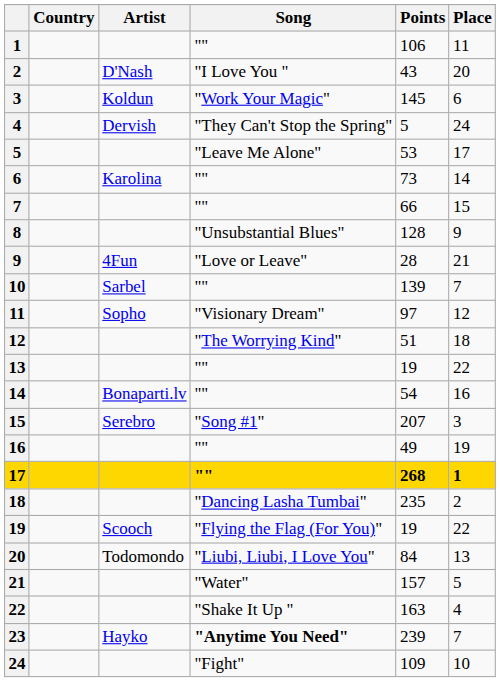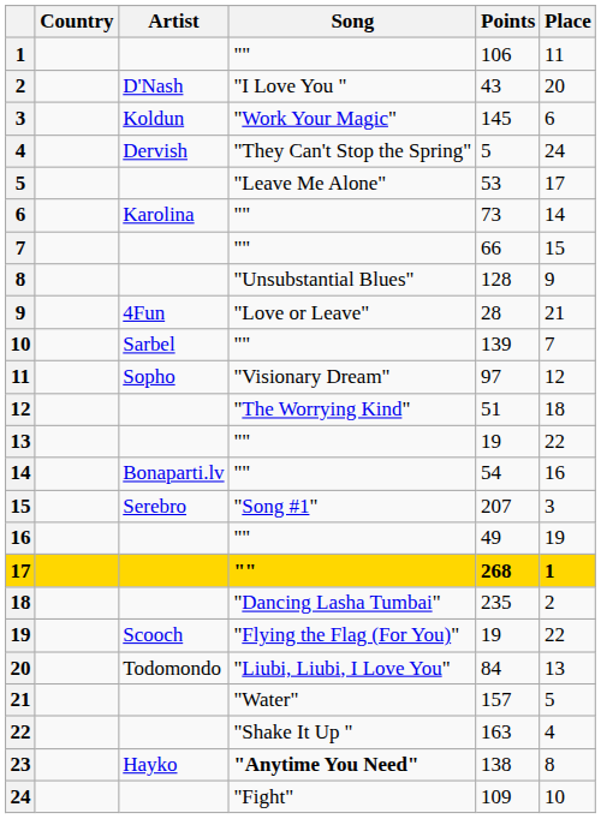 <table class="sortable wikitable plainrowheaders">
 <tr>
 </tr>
 <tr>
 <th scope="col"></th>
 <th scope="col">Country</th>
 <th scope="col">Artist</th>
 <th scope="col">Song</th>
 <th scope="col">Points</th>
 <th scope="col">Place</th>
 </tr>
 <tr>
 <th scope="row" style="text-align:center;">1</th>
 <td></td>
 <td></td>
 <td>""</td>
 <td>106</td>
 <td>11</td>
 </tr>
 <tr>
 <th scope="row" style="text-align:center;">2</th>
 <td></td>
 <td><a href='#'>D'Nash</a></td>
 <td>"I Love You "</td>
 <td>43</td>
 <td>20</td>
 </tr>
 <tr>
 <th scope="row" style="text-align:center;">3</th>
 <td></td>
 <td><a href='#'>Koldun</a></td>
 <td>"<a href='#'>Work Your Magic</a>"</td>
 <td>145</td>
 <td>6</td>
 </tr>
 <tr>
 <th scope="row" style="text-align:center;">4</th>
 <td></td>
 <td><a href='#'>Dervish</a></td>
 <td>"They Can't Stop the Spring"</td>
 <td>5</td>
 <td>24</td>
 </tr>
 <tr>
 <th scope="row" style="text-align:center;">5</th>
 <td></td>
 <td></td>
 <td>"Leave Me Alone"</td>
 <td>53</td>
 <td>17</td>
 </tr>
 <tr>
 <th scope="row" style="text-align:center;">6</th>
 <td></td>
 <td><a href='#'>Karolina</a></td>
 <td>""</td>
 <td>73</td>
 <td>14</td>
 </tr>
 <tr>
 <th scope="row" style="text-align:center;">7</th>
 <td></td>
 <td></td>
 <td>""</td>
 <td>66</td>
 <td>15</td>
 </tr>
 <tr>
 <th scope="row" style="text-align:center;">8</th>
 <td></td>
 <td></td>
 <td>"Unsubstantial Blues"</td>
 <td>128</td>
 <td>9</td>
 </tr>
 <tr>
 <th scope="row" style="text-align:center;">9</th>
 <td></td>
 <td><a href='#'>4Fun</a></td>
 <td>"Love or Leave"</td>
 <td>28</td>
 <td>21</td>
 </tr>
 <tr>
 <th scope="row" style="text-align:center;">10</th>
 <td></td>
 <td><a href='#'>Sarbel</a></td>
 <td>""</td>
 <td>139</td>
 <td>7</td>
 </tr>
 <tr>
 <th scope="row" style="text-align:center;">11</th>
 <td></td>
 <td><a href='#'>Sopho</a></td>
 <td>"Visionary Dream"</td>
 <td>97</td>
 <td>12</td>
 </tr>
 <tr>
 <th scope="row" style="text-align:center;">12</th>
 <td></td>
 <td></td>
 <td>"<a href='#'>The Worrying Kind</a>"</td>
 <td>51</td>
 <td>18</td>
 </tr>
 <tr>
 <th scope="row" style="text-align:center;">13</th>
 <td></td>
 <td></td>
 <td>""</td>
 <td>19</td>
 <td>22</td>
 </tr>
 <tr>
 <th scope="row" style="text-align:center;">14</th>
 <td></td>
 <td><a href='#'>Bonaparti.lv</a></td>
 <td>""</td>
 <td>54</td>
 <td>16</td>
 </tr>
 <tr>
 <th scope="row" style="text-align:center;">15</th>
 <td></td>
 <td><a href='#'>Serebro</a></td>
 <td>"<a href='#'>Song #1</a>"</td>
 <td>207</td>
 <td>3</td>
 </tr>
 <tr>
 <th scope="row" style="text-align:center;">16</th>
 <td></td>
 <td></td>
 <td>""</td>
 <td>49</td>
 <td>19</td>
 </tr>
 <tr style="font-weight:bold; background:gold;">
 <th scope="row" style="text-align:center; font-weight:bold; background:gold;">17</th>
 <td></td>
 <td></td>
 <td>""</td>
 <td>268</td>
 <td>1</td>
 </tr>
 <tr>
 <th scope="row" style="text-align:center;">18</th>
 <td></td>
 <td></td>
 <td>"<a href='#'>Dancing Lasha Tumbai</a>"</td>
 <td>235</td>
 <td>2</td>
 </tr>
 <tr>
 <th scope="row" style="text-align:center;">19</th>
 <td></td>
 <td><a href='#'>Scooch</a></td>
 <td>"<a href='#'>Flying the Flag (For You)</a>"</td>
 <td>19</td>
 <td>22</td>
 </tr>
 <tr>
 <th scope="row" style="text-align:center;">20</th>
 <td></td>
 <td>Todomondo</td>
 <td>"<a href='#'><span>Liubi, Liubi</span>, I Love You</a>"</td>
 <td>84</td>
 <td>13</td>
 </tr>
 <tr>
 <th scope="row" style="text-align:center;">21</th>
 <td></td>
 <td></td>
 <td>"Water"</td>
 <td>157</td>
 <td>5</td>
 </tr>
 <tr>
 <th scope="row" style="text-align:center;">22</th>
 <td></td>
 <td></td>
 <td>"Shake It Up "</td>
 <td>163</td>
 <td>4</td>
 </tr>
 <tr>
 <th scope="row" style="text-align:center;">23</th>
 <td></td>
 <td><a href='#'>Hayko</a></td>
 <td><strong>"Anytime You Need"</strong></td>
-<td>239</td>
-<td>7</td>
+<td>138</td>
+<td>8</td>
 </tr>
 <tr>
 <th scope="row" style="text-align:center;">24</th>
 <td></td>
 <td></td>
 <td>"Fight"</td>
 <td>109</td>
 <td>10</td>
 </tr>
 </table>
